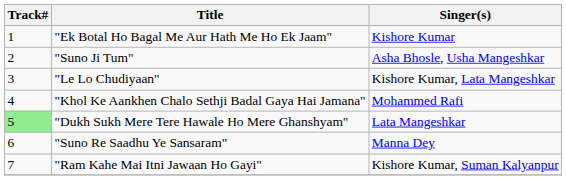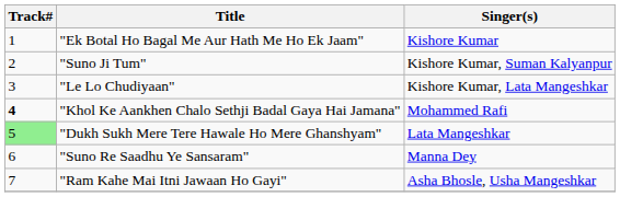 <table class="wikitable">
 <tr>
 <th>Track#</th>
 <th>Title</th>
 <th>Singer(s)</th>
 </tr>
 <tr>
 <td>1</td>
 <td>"Ek Botal Ho Bagal Me Aur Hath Me Ho Ek Jaam"</td>
 <td><a href='#'>Kishore Kumar</a></td>
 </tr>
 <tr>
 <td>2</td>
 <td>"Suno Ji Tum"</td>
-<td><a href='#'>Asha Bhosle</a>, <a href='#'>Usha Mangeshkar</a></td>
+<td>Kishore Kumar, <a href='#'>Suman Kalyanpur</a></td>
 </tr>
 <tr>
 <td>3</td>
 <td>"Le Lo Chudiyaan"</td>
 <td>Kishore Kumar, <a href='#'>Lata Mangeshkar</a></td>
 </tr>
 <tr>
-<td>4</td>
+<td><strong>4</strong></td>
 <td>"Khol Ke Aankhen Chalo Sethji Badal Gaya Hai Jamana"</td>
 <td><a href='#'>Mohammed Rafi</a></td>
 </tr>
 <tr>
 <td style="background: lightgreen;">5</td>
 <td>"Dukh Sukh Mere Tere Hawale Ho Mere Ghanshyam"</td>
 <td><a href='#'>Lata Mangeshkar</a></td>
 </tr>
 <tr>
 <td>6</td>
 <td>"Suno Re Saadhu Ye Sansaram"</td>
 <td><a href='#'>Manna Dey</a></td>
 </tr>
 <tr>
 <td>7</td>
 <td>"Ram Kahe Mai Itni Jawaan Ho Gayi"</td>
-<td>Kishore Kumar, <a href='#'>Suman Kalyanpur</a></td>
+<td><a href='#'>Asha Bhosle</a>, <a href='#'>Usha Mangeshkar</a></td>
 </tr>
 <tr>
 </tr>
 </table>
